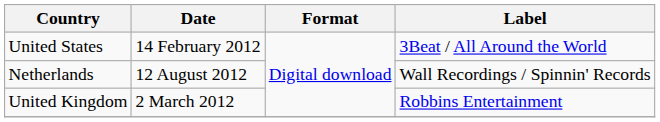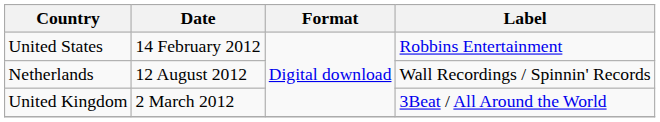 <table class=wikitable>
 <tr>
 <th scope="col">Country</th>
 <th scope="col">Date</th>
 <th scope="col">Format</th>
 <th scope="col">Label</th>
 </tr>
 <tr>
 <td>United States</td>
 <td>14 February 2012</td>
 <td rowspan="3"><a href='#'>Digital download</a></td>
-<td><a href='#'>3Beat</a> / <a href='#'>All Around the World</a></td>
+<td><a href='#'>Robbins Entertainment</a></td>
 </tr>
 <tr>
 <td>Netherlands</td>
 <td>12 August 2012</td>
 <td>Wall Recordings / Spinnin' Records</td>
 </tr>
 <tr>
 <td>United Kingdom</td>
 <td>2 March 2012</td>
-<td><a href='#'>Robbins Entertainment</a></td>
+<td><a href='#'>3Beat</a> / <a href='#'>All Around the World</a></td>
 </tr>
 <tr>
 </tr>
 </table>
